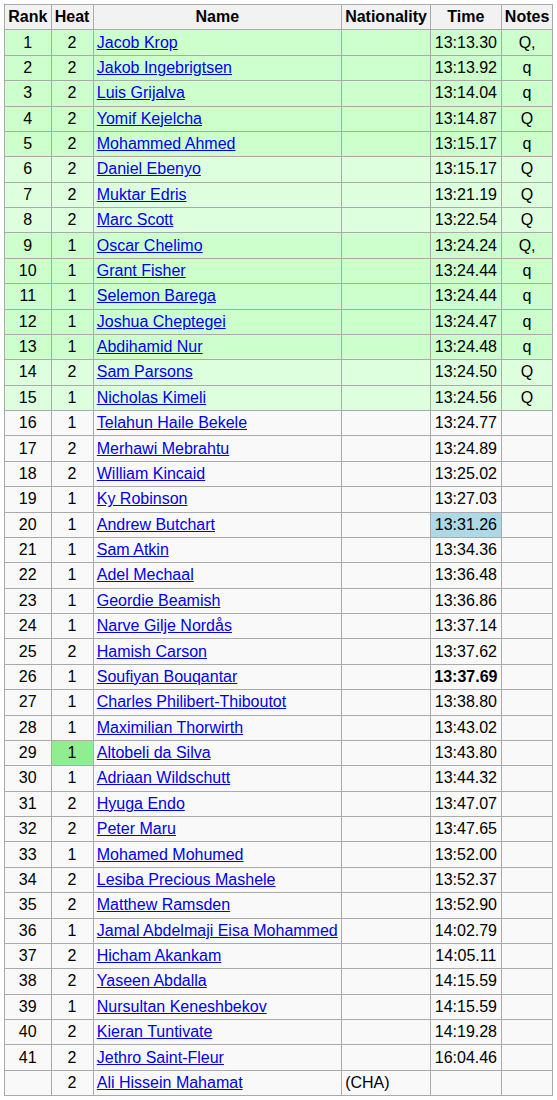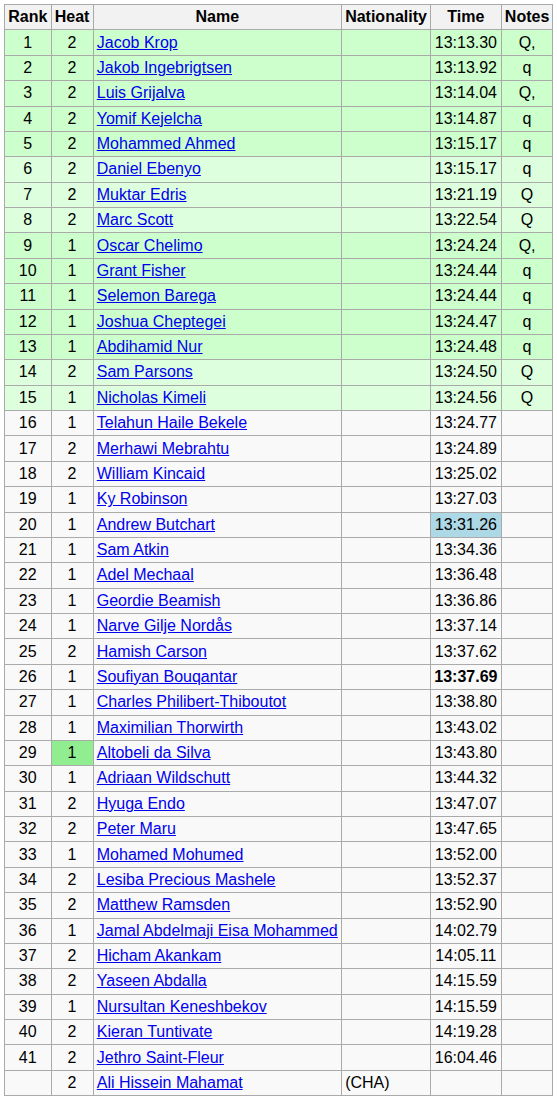 <table class="wikitable sortable" style="text-align:center">
 <tr>
 <th>Rank</th>
 <th>Heat</th>
 <th>Name</th>
 <th>Nationality</th>
 <th>Time</th>
 <th>Notes</th>
 </tr>
 <tr bgcolor=ccffcc>
 <td>1</td>
 <td>2</td>
 <td align=left><a href='#'>Jacob Krop</a></td>
 <td align=left></td>
 <td>13:13.30</td>
 <td>Q, </td>
 </tr>
 <tr bgcolor=ccffcc>
 <td>2</td>
 <td>2</td>
 <td align=left><a href='#'>Jakob Ingebrigtsen</a></td>
 <td align=left></td>
 <td>13:13.92</td>
 <td>q</td>
 </tr>
 <tr bgcolor=ccffcc>
 <td>3</td>
 <td>2</td>
 <td align=left><a href='#'>Luis Grijalva</a></td>
 <td align=left></td>
 <td>13:14.04</td>
-<td>q</td>
+<td>Q, </td>
 </tr>
 <tr bgcolor=ccffcc>
 <td>4</td>
 <td>2</td>
 <td align=left><a href='#'>Yomif Kejelcha</a></td>
 <td align=left></td>
 <td>13:14.87</td>
-<td>Q</td>
+<td>q</td>
 </tr>
 <tr bgcolor=ccffcc>
 <td>5</td>
 <td>2</td>
 <td align=left><a href='#'>Mohammed Ahmed</a></td>
 <td align=left></td>
 <td>13:15.17</td>
 <td>q</td>
 </tr>
 <tr bgcolor=ddffdd>
 <td>6</td>
 <td>2</td>
 <td align=left><a href='#'>Daniel Ebenyo</a></td>
 <td align=left></td>
 <td>13:15.17</td>
-<td>Q</td>
+<td>q</td>
 </tr>
 <tr bgcolor=ddffdd>
 <td>7</td>
 <td>2</td>
 <td align=left><a href='#'>Muktar Edris</a></td>
 <td align=left></td>
 <td>13:21.19</td>
 <td>Q</td>
 </tr>
 <tr bgcolor=ddffdd>
 <td>8</td>
 <td>2</td>
 <td align=left><a href='#'>Marc Scott</a></td>
 <td align=left></td>
 <td>13:22.54</td>
 <td>Q</td>
 </tr>
 <tr bgcolor=ccffcc>
 <td>9</td>
 <td>1</td>
 <td align=left><a href='#'>Oscar Chelimo</a></td>
 <td align=left></td>
 <td>13:24.24</td>
 <td>Q, </td>
 </tr>
 <tr bgcolor=ccffcc>
 <td>10</td>
 <td>1</td>
 <td align=left><a href='#'>Grant Fisher</a></td>
 <td align=left></td>
 <td>13:24.44</td>
 <td>q</td>
 </tr>
 <tr bgcolor=ccffcc>
 <td>11</td>
 <td>1</td>
 <td align=left><a href='#'>Selemon Barega</a></td>
 <td align=left></td>
 <td>13:24.44</td>
 <td>q</td>
 </tr>
 <tr bgcolor=ccffcc>
 <td>12</td>
 <td>1</td>
 <td align=left><a href='#'>Joshua Cheptegei</a></td>
 <td align=left></td>
 <td>13:24.47</td>
 <td>q</td>
 </tr>
 <tr bgcolor=ccffcc>
 <td>13</td>
 <td>1</td>
 <td align=left><a href='#'>Abdihamid Nur</a></td>
 <td align=left></td>
 <td>13:24.48</td>
 <td>q</td>
 </tr>
 <tr bgcolor=ddffdd>
 <td>14</td>
 <td>2</td>
 <td align=left><a href='#'>Sam Parsons</a></td>
 <td align=left></td>
 <td>13:24.50</td>
 <td>Q</td>
 </tr>
 <tr bgcolor=ddffdd>
 <td>15</td>
 <td>1</td>
 <td align=left><a href='#'>Nicholas Kimeli</a></td>
 <td align=left></td>
 <td>13:24.56</td>
 <td>Q</td>
 </tr>
 <tr>
 <td>16</td>
 <td>1</td>
 <td align=left><a href='#'>Telahun Haile Bekele</a></td>
 <td align=left></td>
 <td>13:24.77</td>
 <td></td>
 </tr>
 <tr>
 <td>17</td>
 <td>2</td>
 <td align=left><a href='#'>Merhawi Mebrahtu</a></td>
 <td align=left></td>
 <td>13:24.89</td>
 <td></td>
 </tr>
 <tr>
 <td>18</td>
 <td>2</td>
 <td align=left><a href='#'>William Kincaid</a></td>
 <td align=left></td>
 <td>13:25.02</td>
 <td></td>
 </tr>
 <tr>
 <td>19</td>
 <td>1</td>
 <td align=left><a href='#'>Ky Robinson</a></td>
 <td align=left></td>
 <td>13:27.03</td>
 <td></td>
 </tr>
 <tr>
 <td>20</td>
 <td>1</td>
 <td align=left><a href='#'>Andrew Butchart</a></td>
 <td align=left></td>
 <td style="background: lightblue;">13:31.26</td>
 <td></td>
 </tr>
 <tr>
 <td>21</td>
 <td>1</td>
 <td align=left><a href='#'>Sam Atkin</a></td>
 <td align=left></td>
 <td>13:34.36</td>
 <td></td>
 </tr>
 <tr>
 <td>22</td>
 <td>1</td>
 <td align=left><a href='#'>Adel Mechaal</a></td>
 <td align=left></td>
 <td>13:36.48</td>
 <td></td>
 </tr>
 <tr>
 <td>23</td>
 <td>1</td>
 <td align=left><a href='#'>Geordie Beamish</a></td>
 <td align=left></td>
 <td>13:36.86</td>
 <td></td>
 </tr>
 <tr>
 <td>24</td>
 <td>1</td>
 <td align=left><a href='#'>Narve Gilje Nordås</a></td>
 <td align=left></td>
 <td>13:37.14</td>
 <td></td>
 </tr>
 <tr>
 <td>25</td>
 <td>2</td>
 <td align=left><a href='#'>Hamish Carson</a></td>
 <td align=left></td>
 <td>13:37.62</td>
 <td></td>
 </tr>
 <tr>
 <td>26</td>
 <td>1</td>
 <td align=left><a href='#'>Soufiyan Bouqantar</a></td>
 <td align=left></td>
 <td><strong>13:37.69</strong></td>
 <td></td>
 </tr>
 <tr>
 <td>27</td>
 <td>1</td>
 <td align=left><a href='#'>Charles Philibert-Thiboutot</a></td>
 <td align=left></td>
 <td>13:38.80</td>
 <td></td>
 </tr>
 <tr>
 <td>28</td>
 <td>1</td>
 <td align=left><a href='#'>Maximilian Thorwirth</a></td>
 <td align=left></td>
 <td>13:43.02</td>
 <td></td>
 </tr>
 <tr>
 <td>29</td>
 <td style="background: lightgreen;">1</td>
 <td align=left><a href='#'>Altobeli da Silva</a></td>
 <td align=left></td>
 <td>13:43.80</td>
 <td></td>
 </tr>
 <tr>
 <td>30</td>
 <td>1</td>
 <td align=left><a href='#'>Adriaan Wildschutt</a></td>
 <td align=left></td>
 <td>13:44.32</td>
 <td></td>
 </tr>
 <tr>
 <td>31</td>
 <td>2</td>
 <td align=left><a href='#'>Hyuga Endo</a></td>
 <td align=left></td>
 <td>13:47.07</td>
 <td></td>
 </tr>
 <tr>
 <td>32</td>
 <td>2</td>
 <td align=left><a href='#'>Peter Maru</a></td>
 <td align=left></td>
 <td>13:47.65</td>
 <td></td>
 </tr>
 <tr>
 <td>33</td>
 <td>1</td>
 <td align=left><a href='#'>Mohamed Mohumed</a></td>
 <td align=left></td>
 <td>13:52.00</td>
 <td></td>
 </tr>
 <tr>
 <td>34</td>
 <td>2</td>
 <td align=left><a href='#'>Lesiba Precious Mashele</a></td>
 <td align=left></td>
 <td>13:52.37</td>
 <td></td>
 </tr>
 <tr>
 <td>35</td>
 <td>2</td>
 <td align=left><a href='#'>Matthew Ramsden</a></td>
 <td align=left></td>
 <td>13:52.90</td>
 <td></td>
 </tr>
 <tr>
 <td>36</td>
 <td>1</td>
 <td align=left><a href='#'>Jamal Abdelmaji Eisa Mohammed</a></td>
 <td align=left></td>
 <td>14:02.79</td>
 <td></td>
 </tr>
 <tr>
 <td>37</td>
 <td>2</td>
 <td align=left><a href='#'>Hicham Akankam</a></td>
 <td align=left></td>
 <td>14:05.11</td>
 <td></td>
 </tr>
 <tr>
 <td>38</td>
 <td>2</td>
 <td align=left><a href='#'>Yaseen Abdalla</a></td>
 <td align=left></td>
 <td>14:15.59</td>
 <td></td>
 </tr>
 <tr>
 <td>39</td>
 <td>1</td>
 <td align=left><a href='#'>Nursultan Keneshbekov</a></td>
 <td align=left></td>
 <td>14:15.59</td>
 <td></td>
 </tr>
 <tr>
 <td>40</td>
 <td>2</td>
 <td align=left><a href='#'>Kieran Tuntivate</a></td>
 <td align=left></td>
 <td>14:19.28</td>
 <td></td>
 </tr>
 <tr>
 <td>41</td>
 <td>2</td>
 <td align=left><a href='#'>Jethro Saint-Fleur</a></td>
 <td align=left></td>
 <td>16:04.46</td>
 <td></td>
 </tr>
 <tr>
 <td></td>
 <td>2</td>
 <td align=left><a href='#'>Ali Hissein Mahamat</a></td>
 <td align=left> (CHA)</td>
 <td></td>
 <td></td>
 </tr>
 </table>
